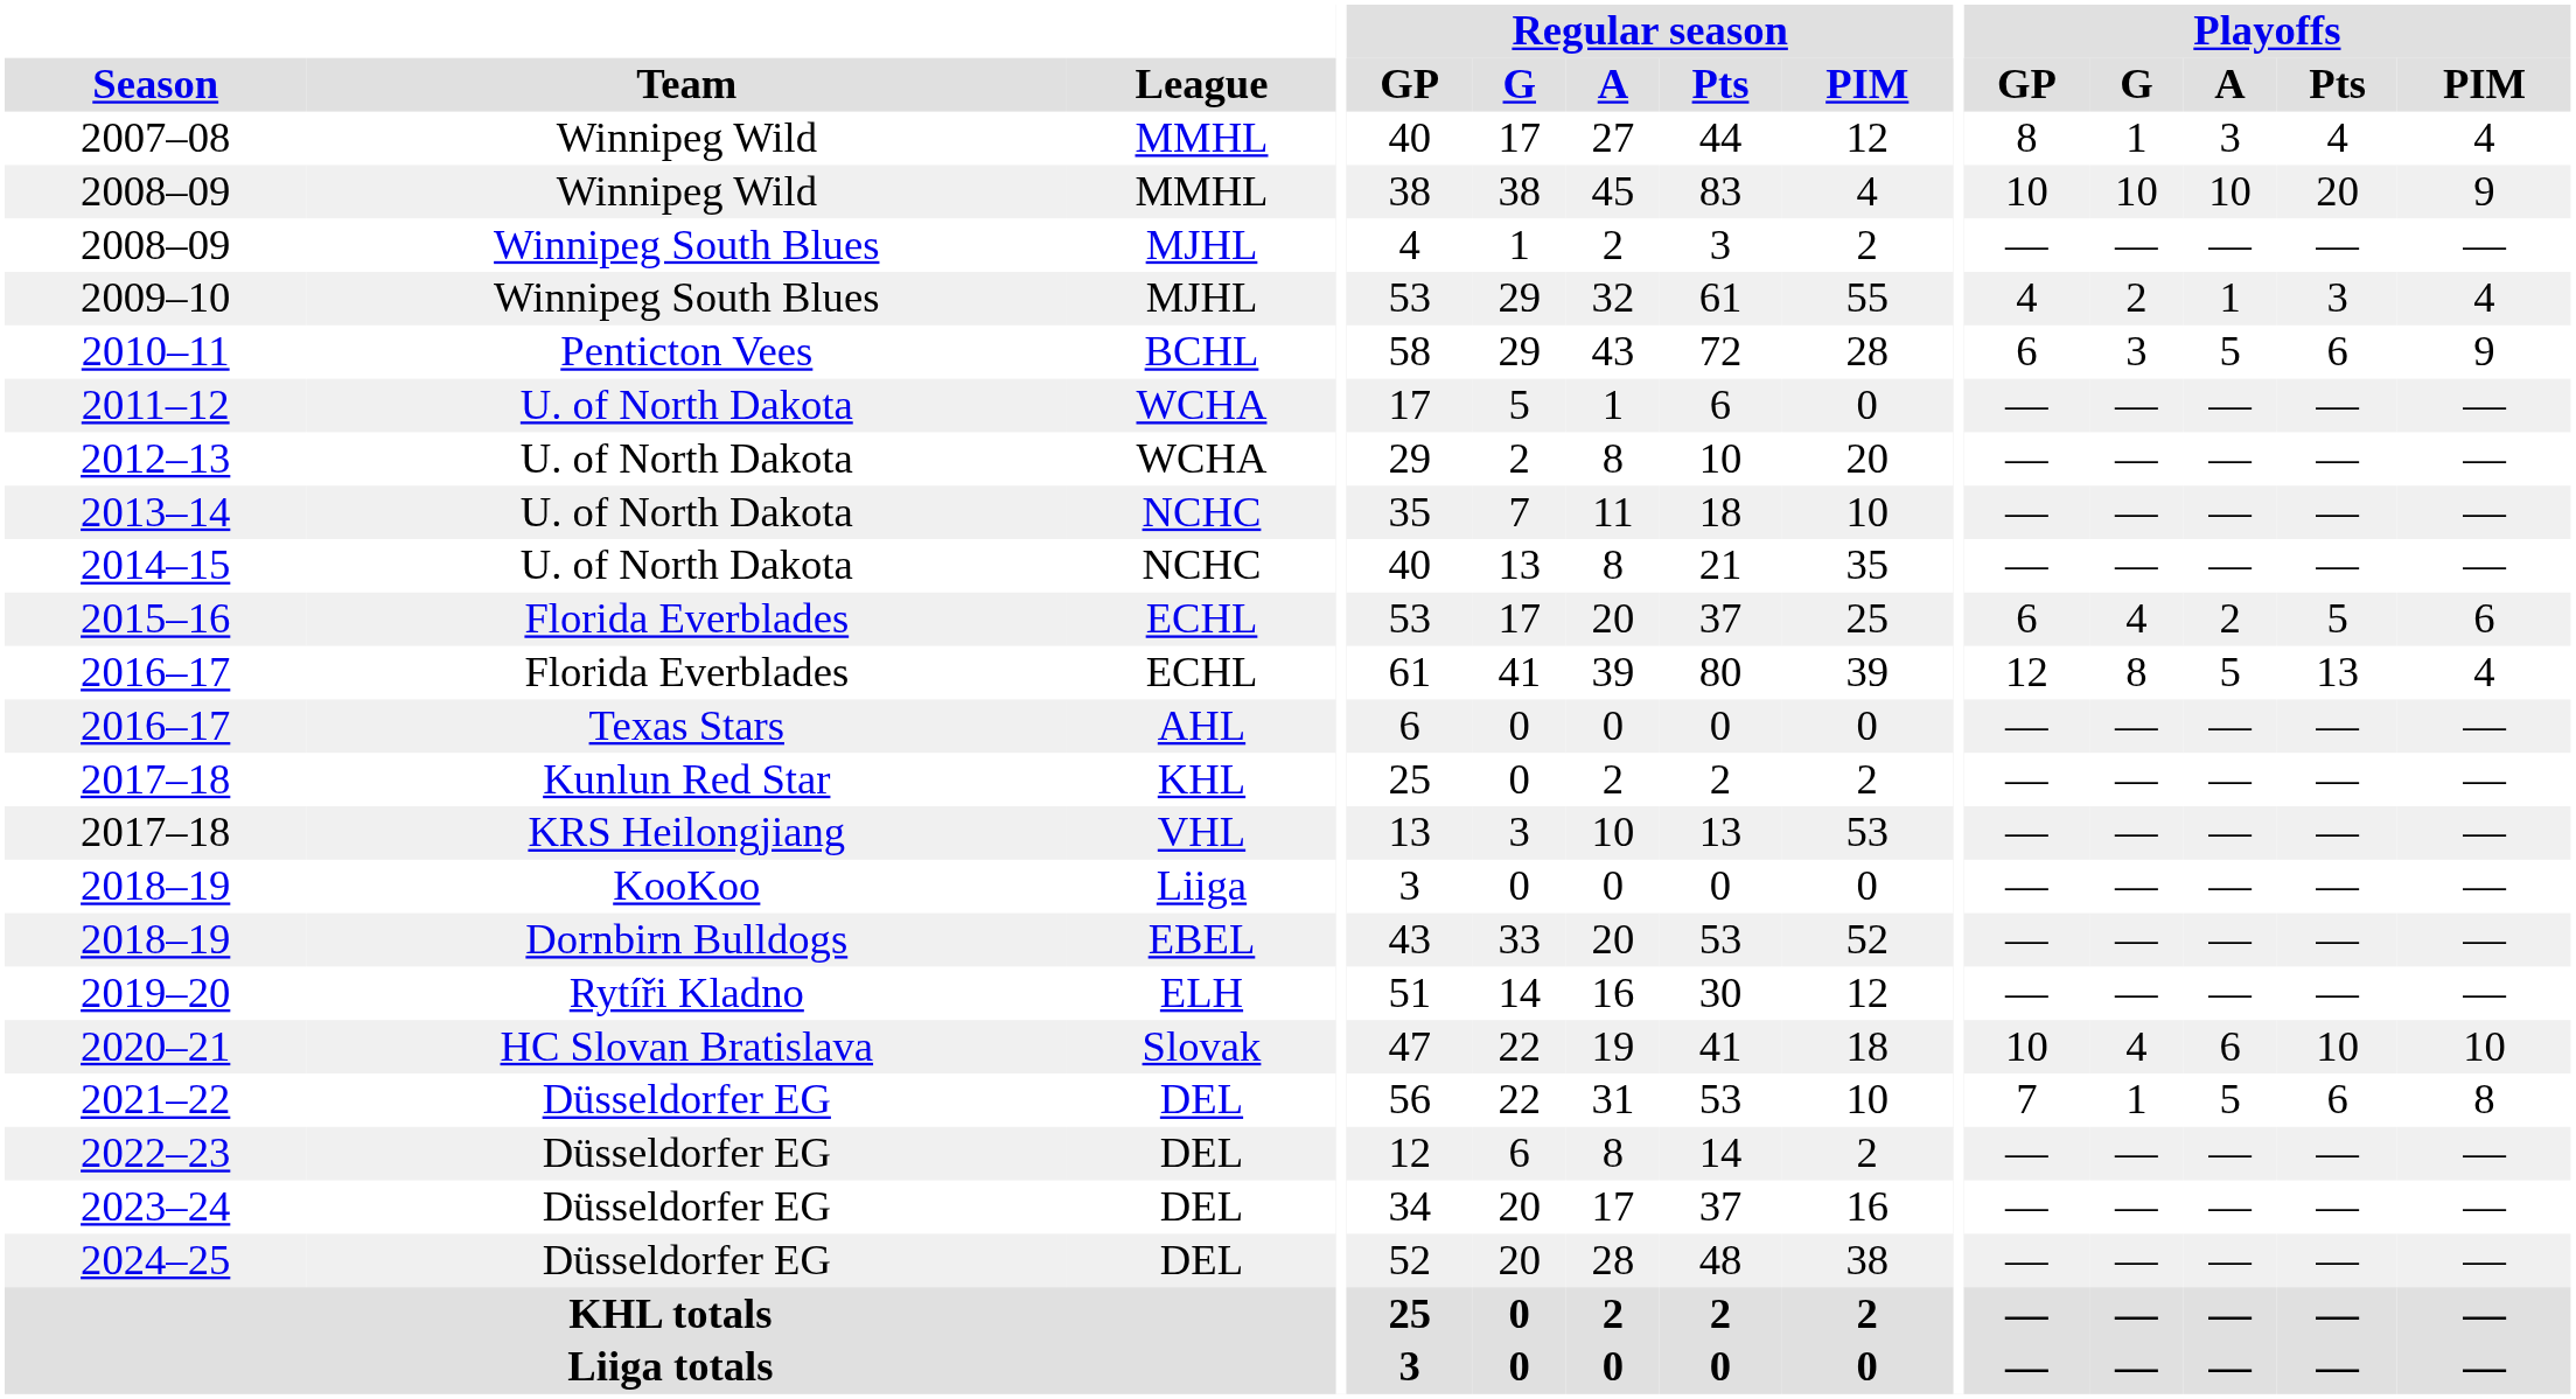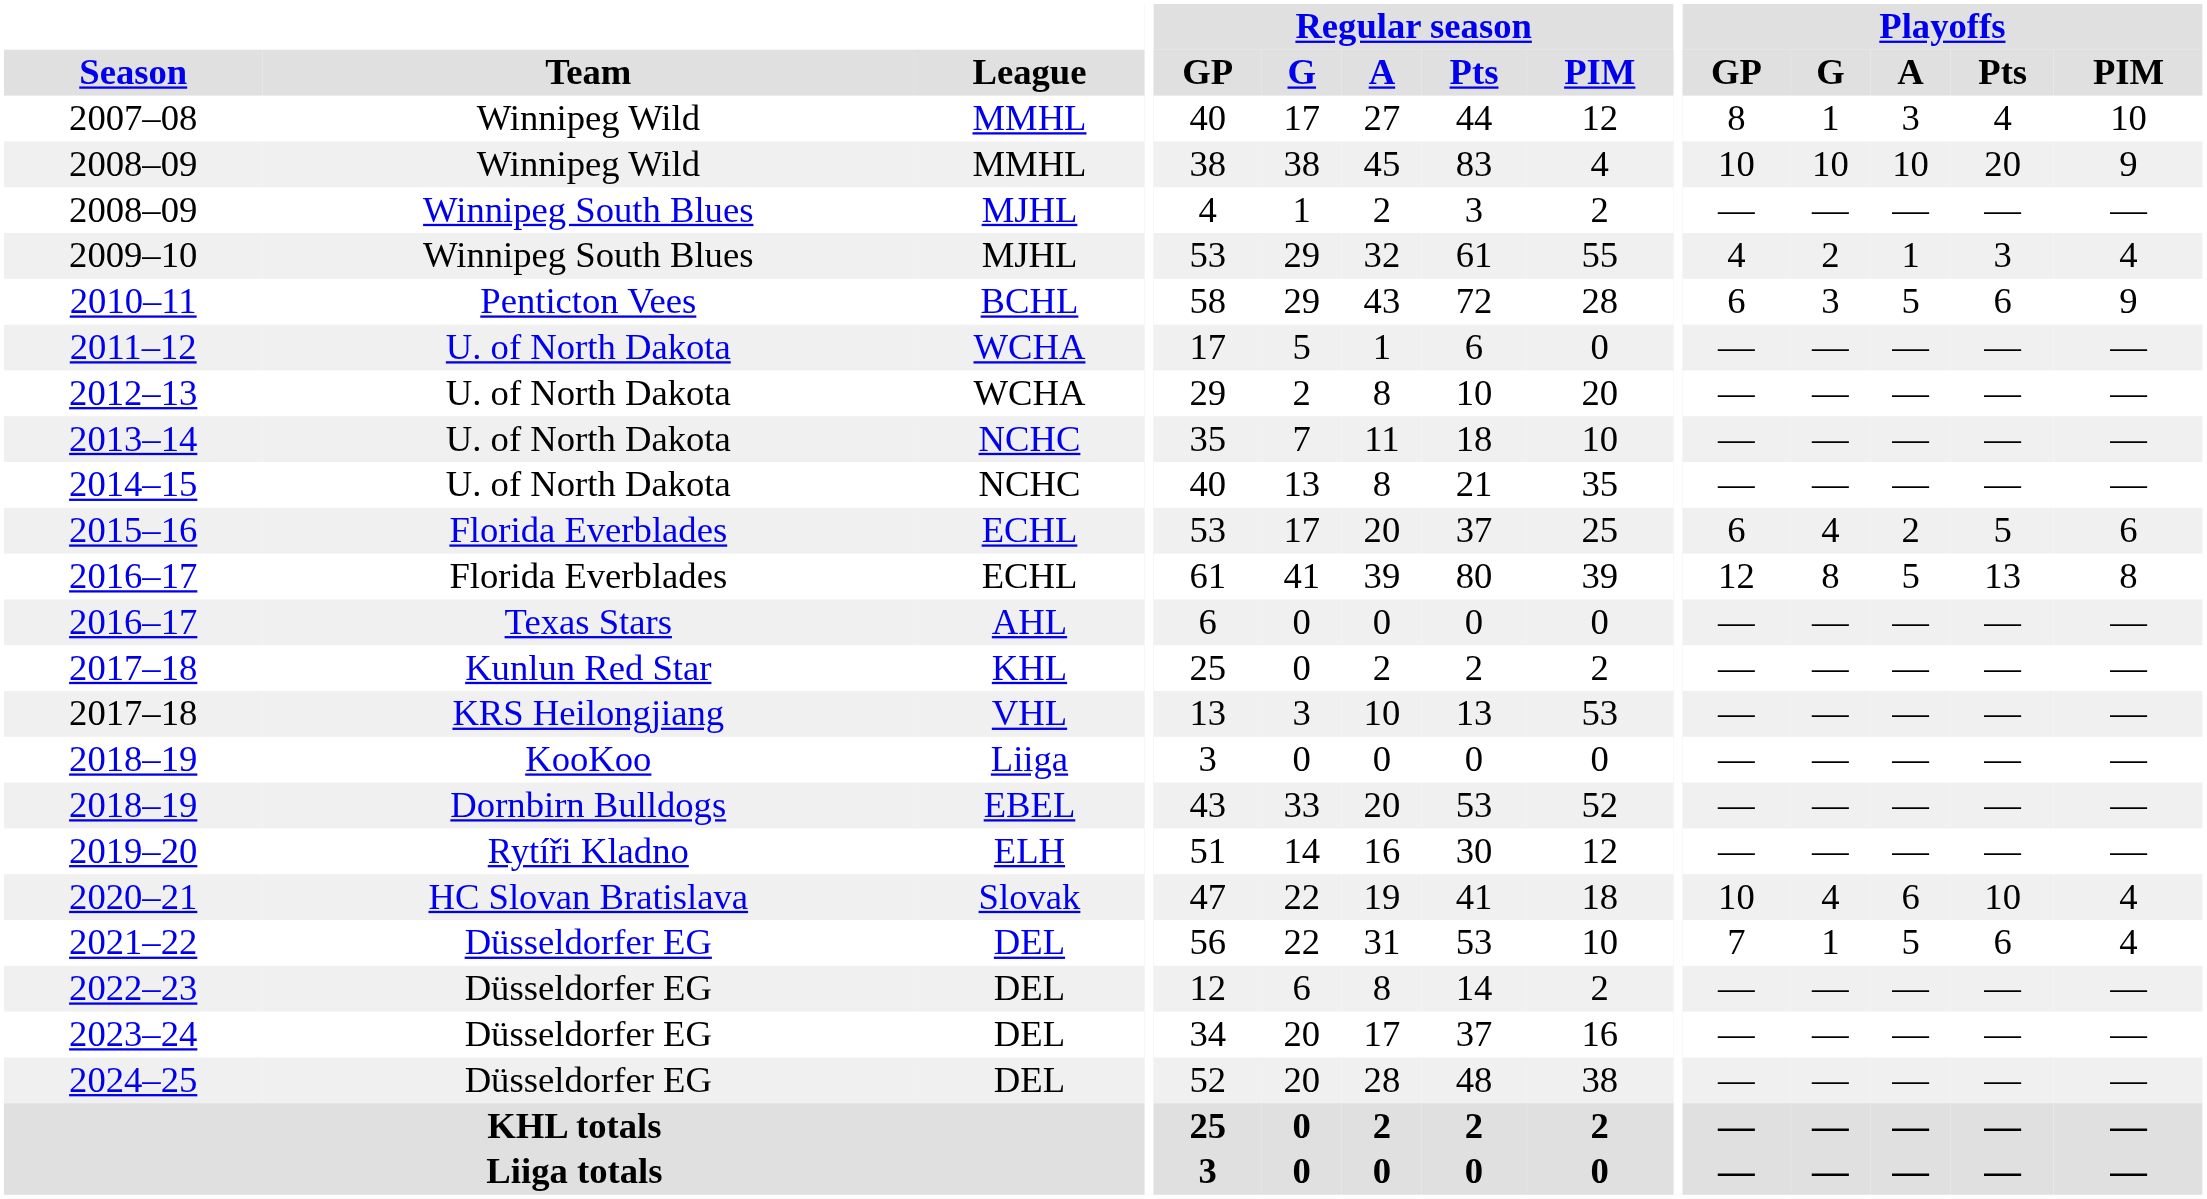 <table border="0" cellpadding="1" cellspacing="0" style="text-align:center; width:60em">
 <tr bgcolor="#e0e0e0">
 <th colspan="3" bgcolor="#ffffff"></th>
 <th rowspan="99" bgcolor="#ffffff"></th>
 <th colspan="5"><a href='#'>Regular season</a></th>
 <th rowspan="99" bgcolor="#ffffff"></th>
 <th colspan="5"><a href='#'>Playoffs</a></th>
 </tr>
 <tr bgcolor="#e0e0e0">
 <th><a href='#'>Season</a></th>
 <th>Team</th>
 <th>League</th>
 <th>GP</th>
 <th><a href='#'>G</a></th>
 <th><a href='#'>A</a></th>
 <th><a href='#'>Pts</a></th>
 <th><a href='#'>PIM</a></th>
 <th>GP</th>
 <th>G</th>
 <th>A</th>
 <th>Pts</th>
 <th>PIM</th>
 </tr>
 <tr>
 <td>2007–08</td>
 <td>Winnipeg Wild</td>
 <td><a href='#'>MMHL</a></td>
 <td>40</td>
 <td>17</td>
 <td>27</td>
 <td>44</td>
 <td>12</td>
 <td>8</td>
 <td>1</td>
 <td>3</td>
 <td>4</td>
-<td>4</td>
+<td>10</td>
 </tr>
 <tr bgcolor="#f0f0f0">
 <td>2008–09</td>
 <td>Winnipeg Wild</td>
 <td>MMHL</td>
 <td>38</td>
 <td>38</td>
 <td>45</td>
 <td>83</td>
 <td>4</td>
 <td>10</td>
 <td>10</td>
 <td>10</td>
 <td>20</td>
 <td>9</td>
 </tr>
 <tr>
 <td>2008–09</td>
 <td><a href='#'>Winnipeg South Blues</a></td>
 <td><a href='#'>MJHL</a></td>
 <td>4</td>
 <td>1</td>
 <td>2</td>
 <td>3</td>
 <td>2</td>
 <td>—</td>
 <td>—</td>
 <td>—</td>
 <td>—</td>
 <td>—</td>
 </tr>
 <tr bgcolor="#f0f0f0">
 <td>2009–10</td>
 <td>Winnipeg South Blues</td>
 <td>MJHL</td>
 <td>53</td>
 <td>29</td>
 <td>32</td>
 <td>61</td>
 <td>55</td>
 <td>4</td>
 <td>2</td>
 <td>1</td>
 <td>3</td>
 <td>4</td>
 </tr>
 <tr>
 <td><a href='#'>2010–11</a></td>
 <td><a href='#'>Penticton Vees</a></td>
 <td><a href='#'>BCHL</a></td>
 <td>58</td>
 <td>29</td>
 <td>43</td>
 <td>72</td>
 <td>28</td>
 <td>6</td>
 <td>3</td>
 <td>5</td>
 <td>6</td>
 <td>9</td>
 </tr>
 <tr bgcolor="#f0f0f0">
 <td><a href='#'>2011–12</a></td>
 <td><a href='#'>U. of North Dakota</a></td>
 <td><a href='#'>WCHA</a></td>
 <td>17</td>
 <td>5</td>
 <td>1</td>
 <td>6</td>
 <td>0</td>
 <td>—</td>
 <td>—</td>
 <td>—</td>
 <td>—</td>
 <td>—</td>
 </tr>
 <tr>
 <td><a href='#'>2012–13</a></td>
 <td>U. of North Dakota</td>
 <td>WCHA</td>
 <td>29</td>
 <td>2</td>
 <td>8</td>
 <td>10</td>
 <td>20</td>
 <td>—</td>
 <td>—</td>
 <td>—</td>
 <td>—</td>
 <td>—</td>
 </tr>
 <tr bgcolor="#f0f0f0">
 <td><a href='#'>2013–14</a></td>
 <td>U. of North Dakota</td>
 <td><a href='#'>NCHC</a></td>
 <td>35</td>
 <td>7</td>
 <td>11</td>
 <td>18</td>
 <td>10</td>
 <td>—</td>
 <td>—</td>
 <td>—</td>
 <td>—</td>
 <td>—</td>
 </tr>
 <tr>
 <td><a href='#'>2014–15</a></td>
 <td>U. of North Dakota</td>
 <td>NCHC</td>
 <td>40</td>
 <td>13</td>
 <td>8</td>
 <td>21</td>
 <td>35</td>
 <td>—</td>
 <td>—</td>
 <td>—</td>
 <td>—</td>
 <td>—</td>
 </tr>
 <tr bgcolor="#f0f0f0">
 <td><a href='#'>2015–16</a></td>
 <td><a href='#'>Florida Everblades</a></td>
 <td><a href='#'>ECHL</a></td>
 <td>53</td>
 <td>17</td>
 <td>20</td>
 <td>37</td>
 <td>25</td>
 <td>6</td>
 <td>4</td>
 <td>2</td>
 <td>5</td>
 <td>6</td>
 </tr>
 <tr>
 <td><a href='#'>2016–17</a></td>
 <td>Florida Everblades</td>
 <td>ECHL</td>
 <td>61</td>
 <td>41</td>
 <td>39</td>
 <td>80</td>
 <td>39</td>
 <td>12</td>
 <td>8</td>
 <td>5</td>
 <td>13</td>
-<td>4</td>
+<td>8</td>
 </tr>
 <tr bgcolor="#f0f0f0">
 <td><a href='#'>2016–17</a></td>
 <td><a href='#'>Texas Stars</a></td>
 <td><a href='#'>AHL</a></td>
 <td>6</td>
 <td>0</td>
 <td>0</td>
 <td>0</td>
 <td>0</td>
 <td>—</td>
 <td>—</td>
 <td>—</td>
 <td>—</td>
 <td>—</td>
 </tr>
 <tr>
 <td><a href='#'>2017–18</a></td>
 <td><a href='#'>Kunlun Red Star</a></td>
 <td><a href='#'>KHL</a></td>
 <td>25</td>
 <td>0</td>
 <td>2</td>
 <td>2</td>
 <td>2</td>
 <td>—</td>
 <td>—</td>
 <td>—</td>
 <td>—</td>
 <td>—</td>
 </tr>
 <tr bgcolor="#f0f0f0">
 <td>2017–18</td>
 <td><a href='#'>KRS Heilongjiang</a></td>
 <td><a href='#'>VHL</a></td>
 <td>13</td>
 <td>3</td>
 <td>10</td>
 <td>13</td>
 <td>53</td>
 <td>—</td>
 <td>—</td>
 <td>—</td>
 <td>—</td>
 <td>—</td>
 </tr>
 <tr>
 <td><a href='#'>2018–19</a></td>
 <td><a href='#'>KooKoo</a></td>
 <td><a href='#'>Liiga</a></td>
 <td>3</td>
 <td>0</td>
 <td>0</td>
 <td>0</td>
 <td>0</td>
 <td>—</td>
 <td>—</td>
 <td>—</td>
 <td>—</td>
 <td>—</td>
 </tr>
 <tr bgcolor="#f0f0f0">
 <td><a href='#'>2018–19</a></td>
 <td><a href='#'>Dornbirn Bulldogs</a></td>
 <td><a href='#'>EBEL</a></td>
 <td>43</td>
 <td>33</td>
 <td>20</td>
 <td>53</td>
 <td>52</td>
 <td>—</td>
 <td>—</td>
 <td>—</td>
 <td>—</td>
 <td>—</td>
 </tr>
 <tr>
 <td><a href='#'>2019–20</a></td>
 <td><a href='#'>Rytíři Kladno</a></td>
 <td><a href='#'>ELH</a></td>
 <td>51</td>
 <td>14</td>
 <td>16</td>
 <td>30</td>
 <td>12</td>
 <td>—</td>
 <td>—</td>
 <td>—</td>
 <td>—</td>
 <td>—</td>
 </tr>
 <tr bgcolor="#f0f0f0">
 <td><a href='#'>2020–21</a></td>
 <td><a href='#'>HC Slovan Bratislava</a></td>
 <td><a href='#'>Slovak</a></td>
 <td>47</td>
 <td>22</td>
 <td>19</td>
 <td>41</td>
 <td>18</td>
 <td>10</td>
 <td>4</td>
 <td>6</td>
 <td>10</td>
-<td>10</td>
+<td>4</td>
 </tr>
 <tr>
 <td><a href='#'>2021–22</a></td>
 <td><a href='#'>Düsseldorfer EG</a></td>
 <td><a href='#'>DEL</a></td>
 <td>56</td>
 <td>22</td>
 <td>31</td>
 <td>53</td>
 <td>10</td>
 <td>7</td>
 <td>1</td>
 <td>5</td>
 <td>6</td>
-<td>8</td>
+<td>4</td>
 </tr>
 <tr bgcolor="#f0f0f0">
 <td><a href='#'>2022–23</a></td>
 <td>Düsseldorfer EG</td>
 <td>DEL</td>
 <td>12</td>
 <td>6</td>
 <td>8</td>
 <td>14</td>
 <td>2</td>
 <td>—</td>
 <td>—</td>
 <td>—</td>
 <td>—</td>
 <td>—</td>
 </tr>
 <tr>
 <td><a href='#'>2023–24</a></td>
 <td>Düsseldorfer EG</td>
 <td>DEL</td>
 <td>34</td>
 <td>20</td>
 <td>17</td>
 <td>37</td>
 <td>16</td>
 <td>—</td>
 <td>—</td>
 <td>—</td>
 <td>—</td>
 <td>—</td>
 </tr>
 <tr bgcolor="#f0f0f0">
 <td><a href='#'>2024–25</a></td>
 <td>Düsseldorfer EG</td>
 <td>DEL</td>
 <td>52</td>
 <td>20</td>
 <td>28</td>
 <td>48</td>
 <td>38</td>
 <td>—</td>
 <td>—</td>
 <td>—</td>
 <td>—</td>
 <td>—</td>
 </tr>
 <tr bgcolor="#e0e0e0">
 <th colspan="3">KHL totals</th>
 <th>25</th>
 <th>0</th>
 <th>2</th>
 <th>2</th>
 <th>2</th>
 <th>—</th>
 <th>—</th>
 <th>—</th>
 <th>—</th>
 <th>—</th>
 </tr>
 <tr bgcolor="#e0e0e0">
 <th colspan="3">Liiga totals</th>
 <th>3</th>
 <th>0</th>
 <th>0</th>
 <th>0</th>
 <th>0</th>
 <th>—</th>
 <th>—</th>
 <th>—</th>
 <th>—</th>
 <th>—</th>
 </tr>
 </table>
